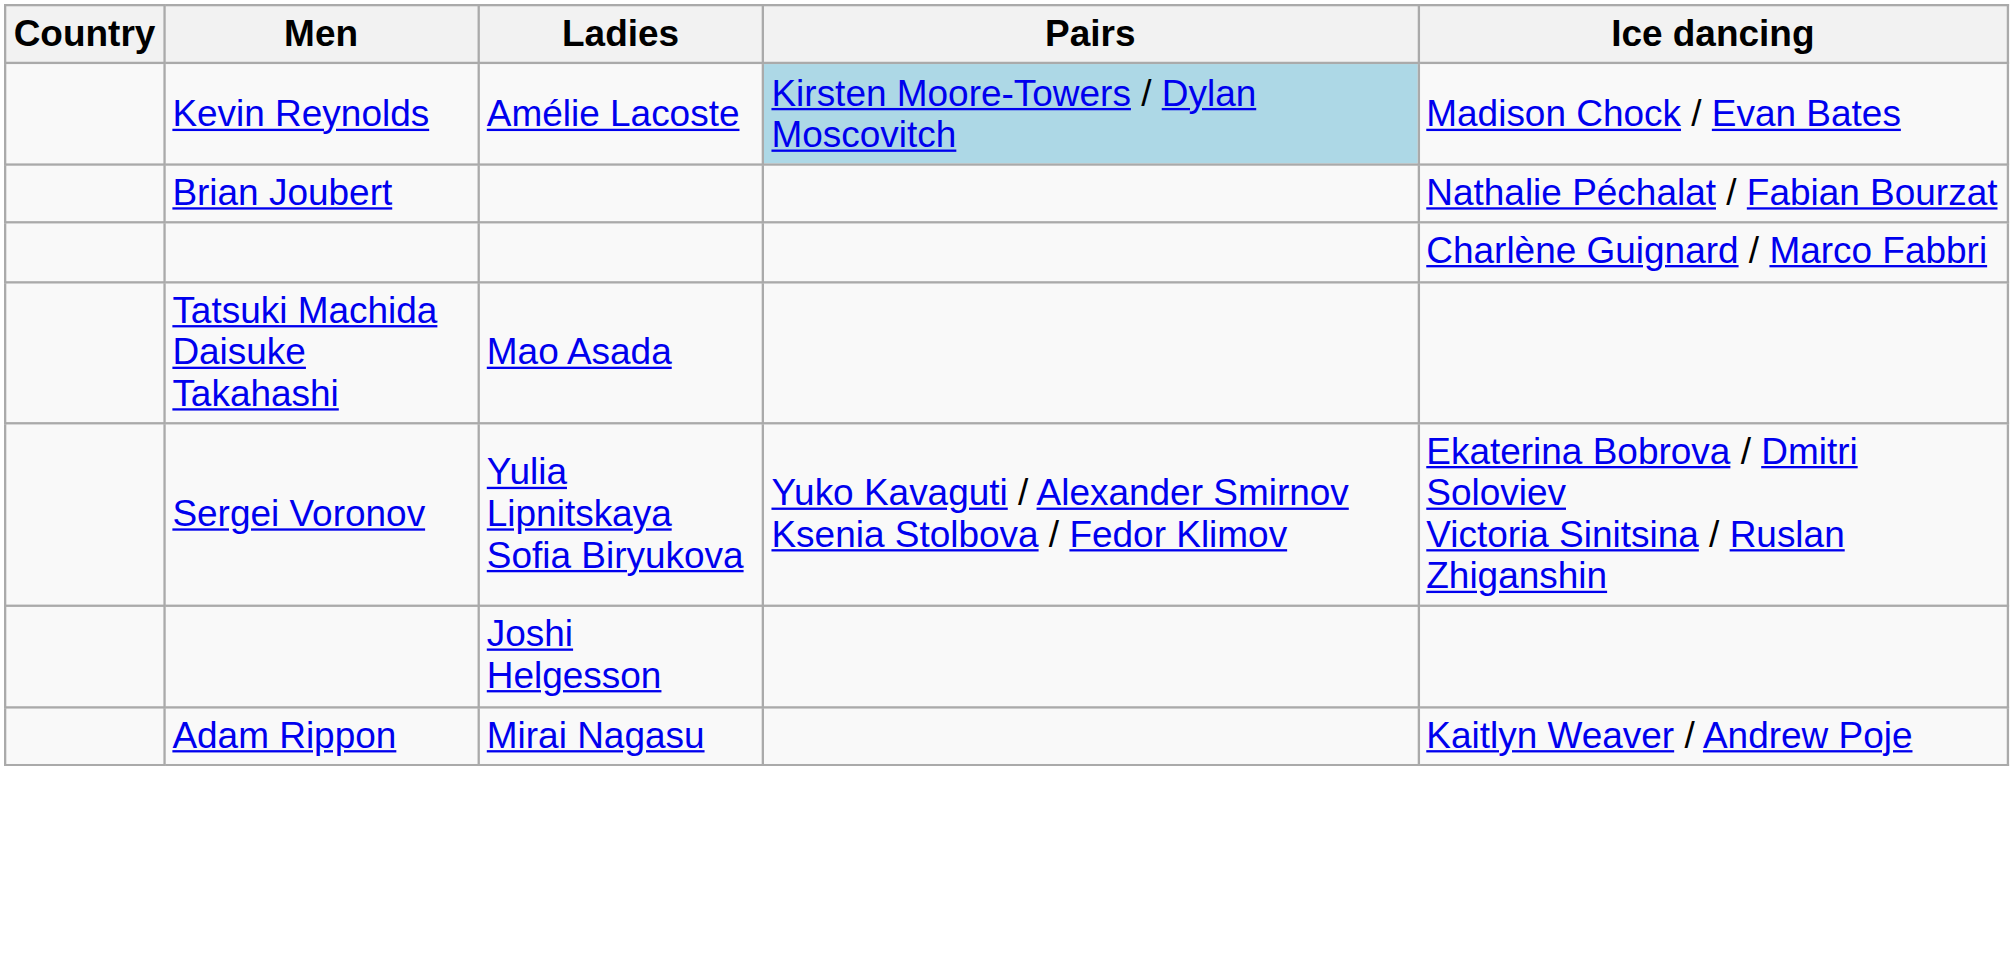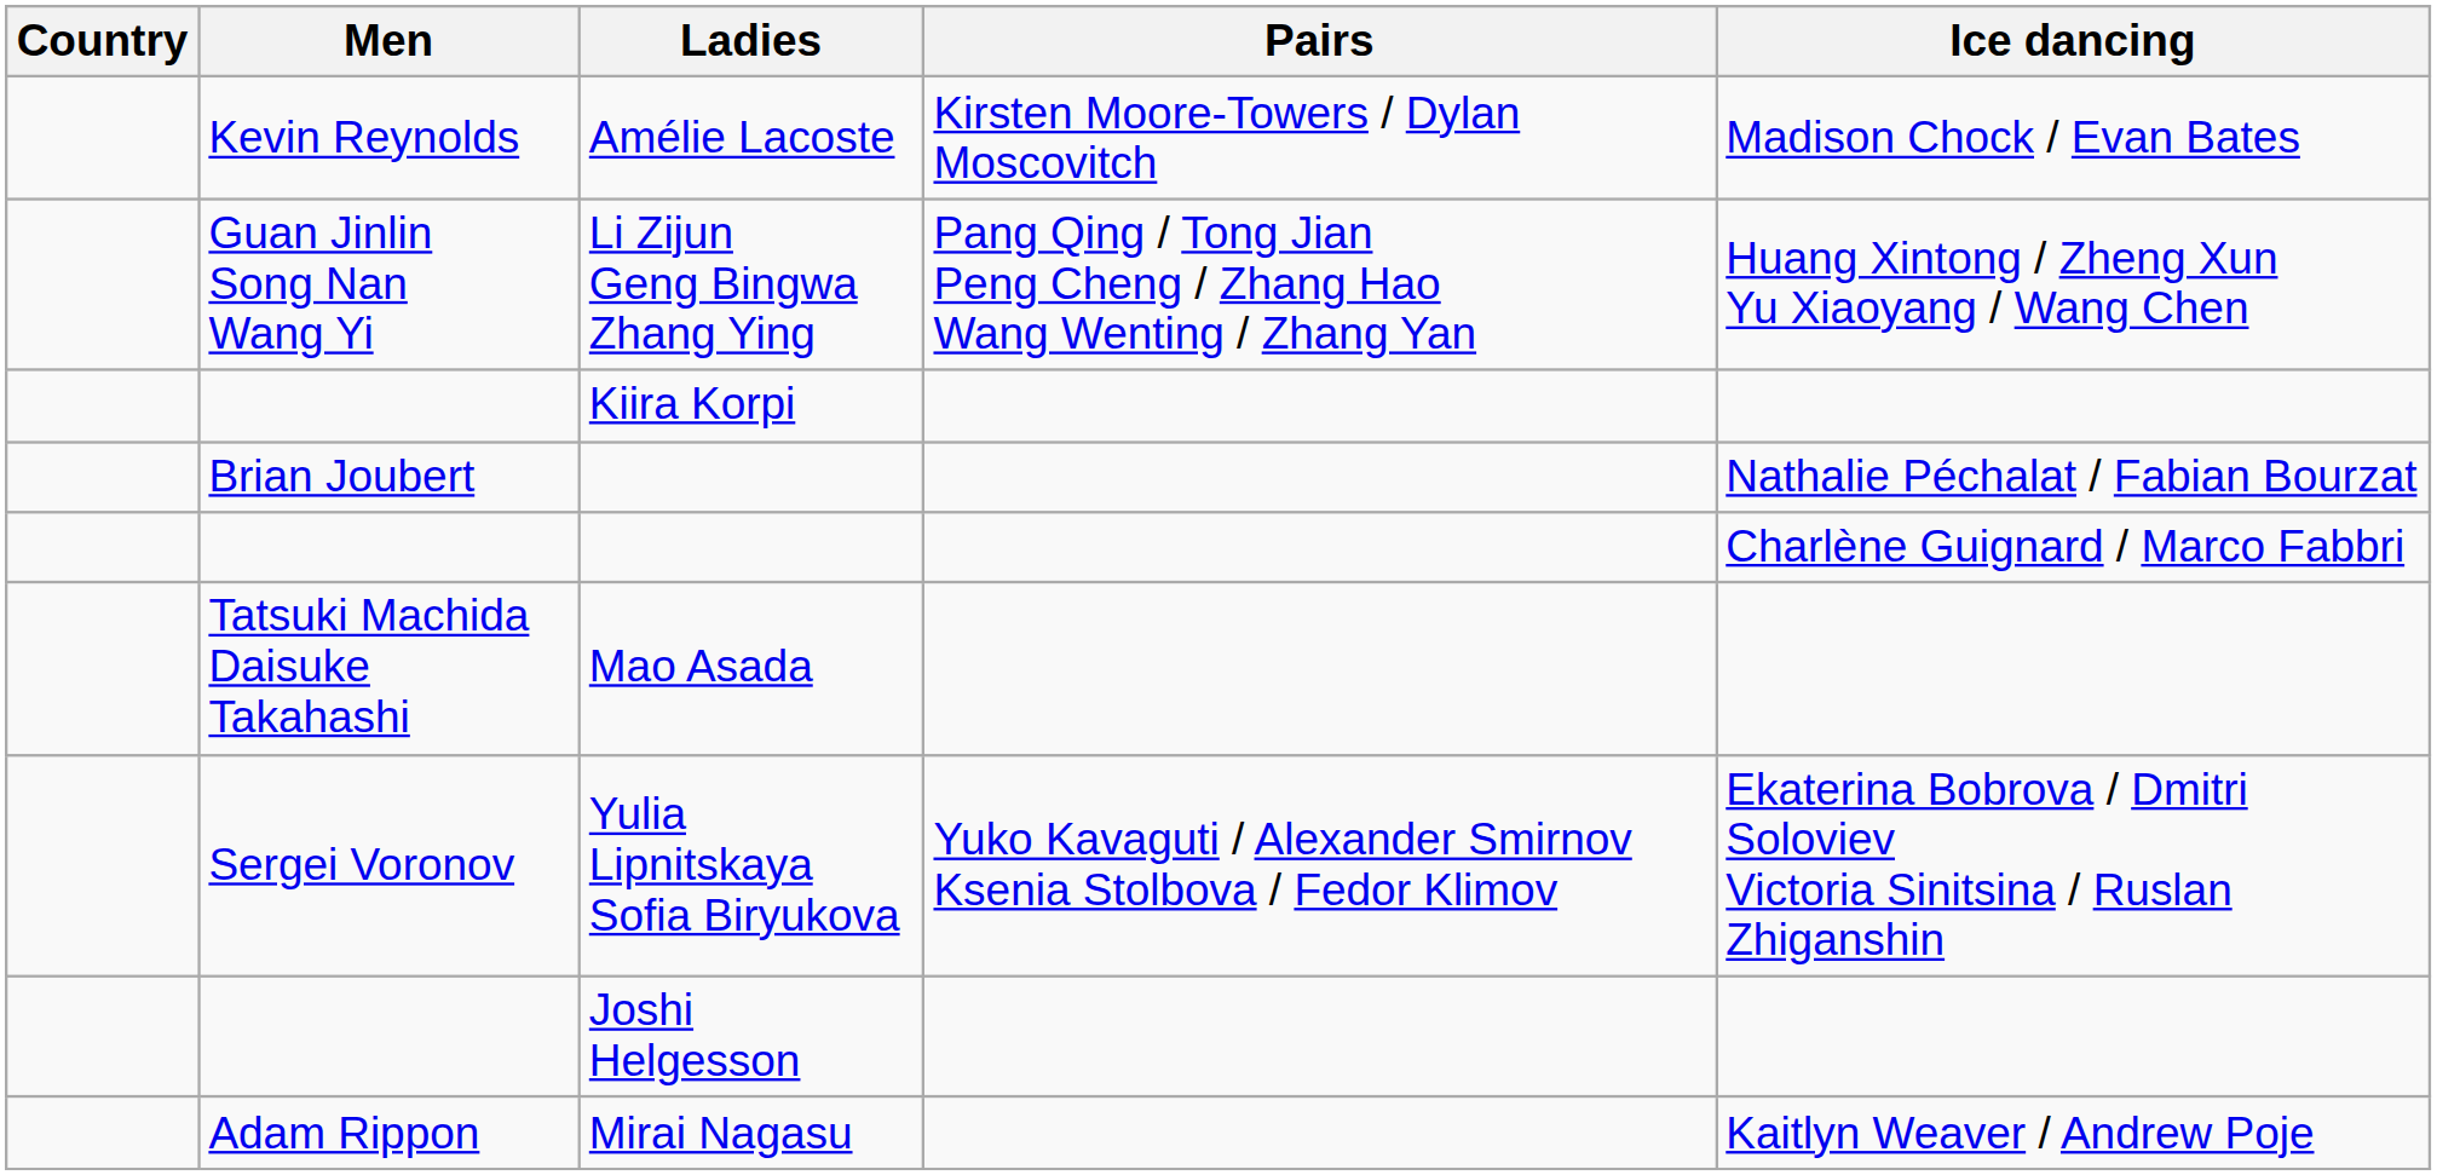 <table class="wikitable">
 <tr>
 <th>Country</th>
 <th>Men</th>
 <th>Ladies</th>
 <th>Pairs</th>
 <th>Ice dancing</th>
 </tr>
 <tr>
 <td></td>
 <td><a href='#'>Kevin Reynolds</a></td>
 <td><a href='#'>Amélie Lacoste</a></td>
-<td style="background: lightblue;"><a href='#'>Kirsten Moore-Towers</a> / <a href='#'>Dylan Moscovitch</a></td>
+<td><a href='#'>Kirsten Moore-Towers</a> / <a href='#'>Dylan Moscovitch</a></td>
 <td><a href='#'>Madison Chock</a> / <a href='#'>Evan Bates</a></td>
+</tr>
+<tr>
+<td></td>
+<td><a href='#'>Guan Jinlin</a> <br> <a href='#'>Song Nan</a> <br> <a href='#'>Wang Yi</a></td>
+<td><a href='#'>Li Zijun</a> <br> <a href='#'>Geng Bingwa</a> <br> <a href='#'>Zhang Ying</a></td>
+<td><a href='#'>Pang Qing</a> / <a href='#'>Tong Jian</a> <br> <a href='#'>Peng Cheng</a> / <a href='#'>Zhang Hao</a> <br> <a href='#'>Wang Wenting</a> / <a href='#'>Zhang Yan</a></td>
+<td><a href='#'>Huang Xintong</a> / <a href='#'>Zheng Xun</a> <br> <a href='#'>Yu Xiaoyang</a> / <a href='#'>Wang Chen</a></td>
+</tr>
+<tr>
+<td></td>
+<td></td>
+<td><a href='#'>Kiira Korpi</a></td>
+<td></td>
+<td></td>
 </tr>
 <tr>
 <td></td>
 <td><a href='#'>Brian Joubert</a></td>
 <td></td>
 <td></td>
 <td><a href='#'>Nathalie Péchalat</a> / <a href='#'>Fabian Bourzat</a></td>
 </tr>
 <tr>
 <td></td>
 <td></td>
 <td></td>
 <td></td>
 <td><a href='#'>Charlène Guignard</a> / <a href='#'>Marco Fabbri</a></td>
 </tr>
 <tr>
 <td></td>
 <td><a href='#'>Tatsuki Machida</a> <br> <a href='#'>Daisuke Takahashi</a></td>
 <td><a href='#'>Mao Asada</a></td>
 <td></td>
 <td></td>
 </tr>
 <tr>
 <td></td>
 <td><a href='#'>Sergei Voronov</a></td>
 <td><a href='#'>Yulia Lipnitskaya</a> <br> <a href='#'>Sofia Biryukova</a></td>
 <td><a href='#'>Yuko Kavaguti</a> / <a href='#'>Alexander Smirnov</a> <br> <a href='#'>Ksenia Stolbova</a> / <a href='#'>Fedor Klimov</a></td>
 <td><a href='#'>Ekaterina Bobrova</a> / <a href='#'>Dmitri Soloviev</a> <br> <a href='#'>Victoria Sinitsina</a> / <a href='#'>Ruslan Zhiganshin</a></td>
 </tr>
 <tr>
 <td></td>
 <td></td>
 <td><a href='#'>Joshi Helgesson</a></td>
 <td></td>
 <td></td>
 </tr>
 <tr>
 <td></td>
 <td><a href='#'>Adam Rippon</a></td>
 <td><a href='#'>Mirai Nagasu</a></td>
 <td></td>
 <td><a href='#'>Kaitlyn Weaver</a> / <a href='#'>Andrew Poje</a></td>
 </tr>
 </table>
